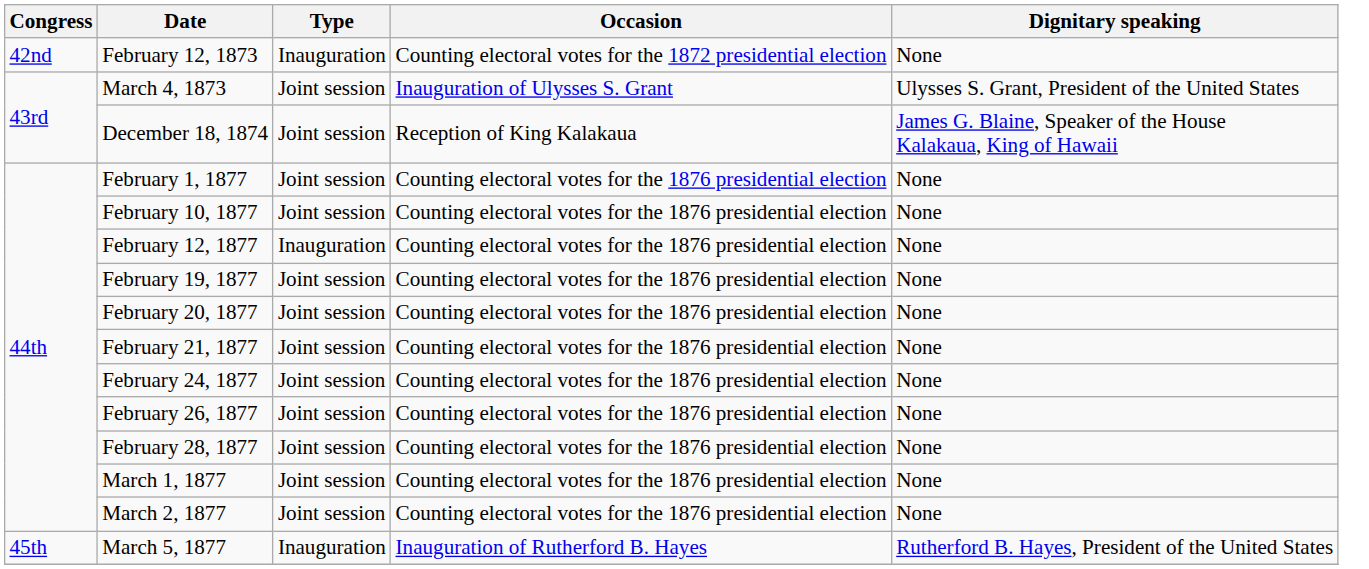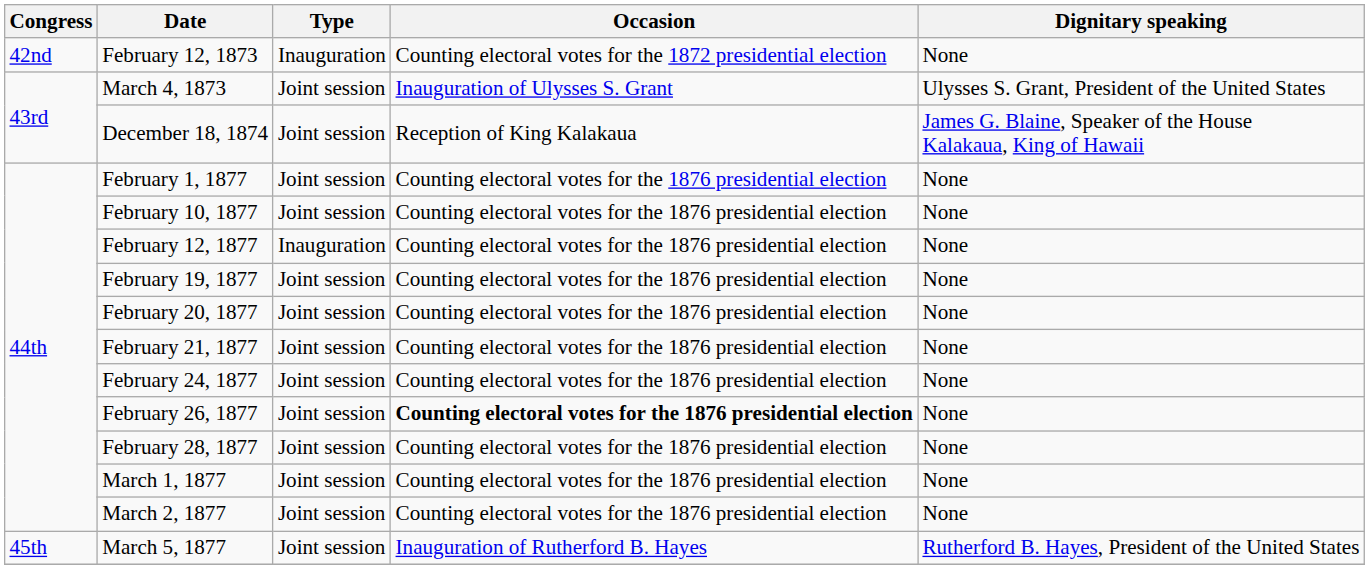 <table class="wikitable sortable">
 <tr>
 <th>Congress</th>
 <th>Date</th>
 <th>Type</th>
 <th>Occasion</th>
 <th>Dignitary speaking</th>
 </tr>
 <tr>
 <td><a href='#'>42nd</a></td>
 <td>February 12, 1873</td>
 <td>Inauguration</td>
 <td>Counting electoral votes for the <a href='#'>1872 presidential election</a></td>
 <td>None</td>
 </tr>
 <tr>
 <td rowspan="2"><a href='#'>43rd</a></td>
 <td>March 4, 1873</td>
 <td>Joint session</td>
 <td><a href='#'>Inauguration of Ulysses S. Grant</a></td>
 <td>Ulysses S. Grant, President of the United States</td>
 </tr>
 <tr>
 <td>December 18, 1874</td>
 <td>Joint session</td>
 <td>Reception of King Kalakaua</td>
 <td><a href='#'>James G. Blaine</a>, Speaker of the House<br><a href='#'>Kalakaua</a>, <a href='#'>King of Hawaii</a></td>
 </tr>
 <tr>
 <td rowspan="11"><a href='#'>44th</a></td>
 <td>February 1, 1877</td>
 <td>Joint session</td>
 <td>Counting electoral votes for the <a href='#'>1876 presidential election</a></td>
 <td>None</td>
 </tr>
 <tr>
 <td>February 10, 1877</td>
 <td>Joint session</td>
 <td>Counting electoral votes for the 1876 presidential election</td>
 <td>None</td>
 </tr>
 <tr>
 <td>February 12, 1877</td>
 <td>Inauguration</td>
 <td>Counting electoral votes for the 1876 presidential election</td>
 <td>None</td>
 </tr>
 <tr>
 <td>February 19, 1877</td>
 <td>Joint session</td>
 <td>Counting electoral votes for the 1876 presidential election</td>
 <td>None</td>
 </tr>
 <tr>
 <td>February 20, 1877</td>
 <td>Joint session</td>
 <td>Counting electoral votes for the 1876 presidential election</td>
 <td>None</td>
 </tr>
 <tr>
 <td>February 21, 1877</td>
 <td>Joint session</td>
 <td>Counting electoral votes for the 1876 presidential election</td>
 <td>None</td>
 </tr>
 <tr>
 <td>February 24, 1877</td>
 <td>Joint session</td>
 <td>Counting electoral votes for the 1876 presidential election</td>
 <td>None</td>
 </tr>
 <tr>
 <td>February 26, 1877</td>
 <td>Joint session</td>
-<td>Counting electoral votes for the 1876 presidential election</td>
+<td><strong>Counting electoral votes for the 1876 presidential election</strong></td>
 <td>None</td>
 </tr>
 <tr>
 <td>February 28, 1877</td>
 <td>Joint session</td>
 <td>Counting electoral votes for the 1876 presidential election</td>
 <td>None</td>
 </tr>
 <tr>
 <td>March 1, 1877</td>
 <td>Joint session</td>
 <td>Counting electoral votes for the 1876 presidential election</td>
 <td>None</td>
 </tr>
 <tr>
 <td>March 2, 1877</td>
 <td>Joint session</td>
 <td>Counting electoral votes for the 1876 presidential election</td>
 <td>None</td>
 </tr>
 <tr>
 <td><a href='#'>45th</a></td>
 <td>March 5, 1877</td>
-<td>Inauguration</td>
+<td>Joint session</td>
 <td><a href='#'>Inauguration of Rutherford B. Hayes</a></td>
 <td><a href='#'>Rutherford B. Hayes</a>, President of the United States</td>
 </tr>
 <tr>
 </tr>
 </table>
